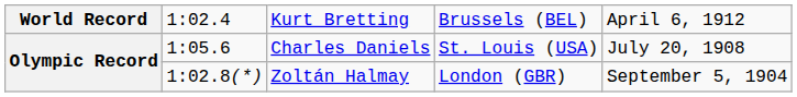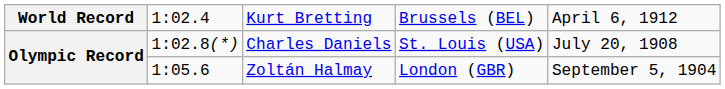 <table class="wikitable">
 <tr>
 <th>World Record</th>
 <td>1:02.4</td>
 <td> <a href='#'>Kurt Bretting</a></td>
 <td><a href='#'>Brussels</a> (<a href='#'>BEL</a>)</td>
 <td>April 6, 1912</td>
 </tr>
 <tr>
 <th rowspan=2>Olympic Record</th>
-<td>1:05.6</td>
+<td>1:02.8<em>(*)</em></td>
 <td> <a href='#'>Charles Daniels</a></td>
 <td><a href='#'>St. Louis</a> (<a href='#'>USA</a>)</td>
 <td>July 20, 1908</td>
 </tr>
 <tr>
-<td>1:02.8<em>(*)</em></td>
+<td>1:05.6</td>
 <td> <a href='#'>Zoltán Halmay</a></td>
 <td><a href='#'>London</a> (<a href='#'>GBR</a>)</td>
 <td>September 5, 1904</td>
 </tr>
 </table>
